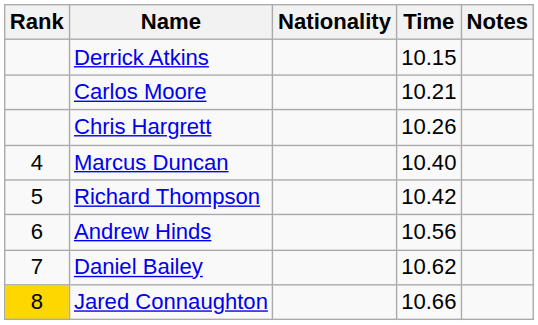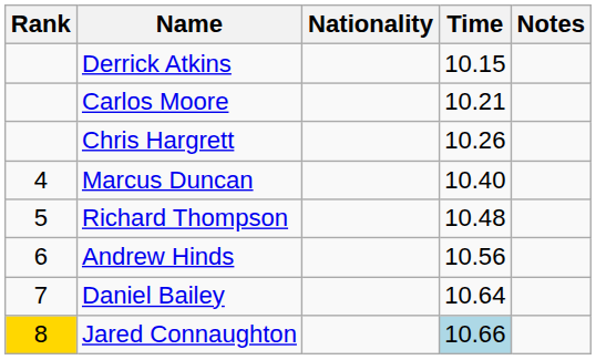 <table class="wikitable sortable" style="text-align:center">
 <tr>
 <th>Rank</th>
 <th>Name</th>
 <th>Nationality</th>
 <th>Time</th>
 <th>Notes</th>
 </tr>
 <tr>
 <td align=center></td>
 <td align=left><a href='#'>Derrick Atkins</a></td>
 <td align=left></td>
 <td>10.15</td>
 <td></td>
 </tr>
 <tr>
 <td align=center></td>
 <td align=left><a href='#'>Carlos Moore</a></td>
 <td align=left></td>
 <td>10.21</td>
 <td></td>
 </tr>
 <tr>
 <td align=center></td>
 <td align=left><a href='#'>Chris Hargrett</a></td>
 <td align=left></td>
 <td>10.26</td>
 <td></td>
 </tr>
 <tr>
 <td align=center>4</td>
 <td align=left><a href='#'>Marcus Duncan</a></td>
 <td align=left></td>
 <td>10.40</td>
 <td></td>
 </tr>
 <tr>
 <td align=center>5</td>
 <td align=left><a href='#'>Richard Thompson</a></td>
 <td align=left></td>
-<td>10.42</td>
+<td>10.48</td>
 <td></td>
 </tr>
 <tr>
 <td align=center>6</td>
 <td align=left><a href='#'>Andrew Hinds</a></td>
 <td align=left></td>
 <td>10.56</td>
 <td></td>
 </tr>
 <tr>
 <td align=center>7</td>
 <td align=left><a href='#'>Daniel Bailey</a></td>
 <td align=left></td>
-<td>10.62</td>
+<td>10.64</td>
 <td></td>
 </tr>
 <tr>
 <td align=center style="background: gold;">8</td>
 <td align=left><a href='#'>Jared Connaughton</a></td>
 <td align=left></td>
-<td>10.66</td>
+<td style="background: lightblue;">10.66</td>
 <td></td>
 </tr>
 </table>
